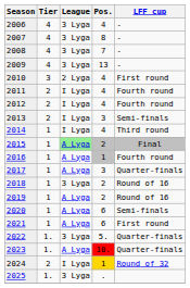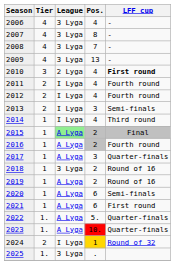 <table class="wikitable" style="font-size:90%;">
 <tr>
 <th>Season</th>
 <th>Tier</th>
 <th>League</th>
 <th>Pos.</th>
 <th><a href='#'>LFF cup</a></th>
 </tr>
 <tr>
 <td style="background:#efefef;">2006</td>
 <td style="text-align:center;">4</td>
 <td>3 Lyga</td>
 <td style="text-align:center; background:bronze;">4</td>
 <td>-</td>
 </tr>
 <tr>
 <td style="background:#efefef;">2007</td>
 <td style="text-align:center;">4</td>
 <td>3 Lyga</td>
 <td style="text-align:center; background:bronze;">8</td>
 <td>-</td>
 </tr>
 <tr>
 <td style="background:#efefef;">2008</td>
 <td style="text-align:center;">4</td>
 <td>3 Lyga</td>
 <td style="text-align:center; background:bronze;">7</td>
 <td>-</td>
 </tr>
 <tr>
 <td style="background:#efefef;">2009</td>
 <td style="text-align:center;">4</td>
 <td>3 Lyga</td>
 <td style="text-align:center; background:bronze;">13</td>
 <td>-</td>
 </tr>
 <tr>
 <td style="background:#efefef;">2010</td>
 <td style="text-align:center;">3</td>
 <td>2 Lyga</td>
 <td style="text-align:center; background:bronze;">4</td>
-<td>First round</td>
+<td><strong>First round</strong></td>
 </tr>
 <tr>
 <td style="background:#efefef;">2011</td>
 <td style="text-align:center;">2</td>
 <td>I Lyga</td>
 <td style="text-align:center; background:bronze;">4</td>
 <td>Fourth round</td>
 </tr>
 <tr>
 <td style="background:#efefef;">2012</td>
 <td style="text-align:center;">2</td>
 <td>I Lyga</td>
 <td style="text-align:center; background:bronze;">4</td>
 <td>Fourth round</td>
 </tr>
 <tr>
 <td style="background:#efefef;">2013</td>
 <td style="text-align:center;">2</td>
 <td>I Lyga</td>
 <td style="text-align:center; background:bronze;">3</td>
 <td>Semi-finals</td>
 </tr>
 <tr>
 <td style="background:#efefef;"><a href='#'>2014</a></td>
 <td style="text-align:center;">1</td>
 <td>I Lyga</td>
 <td style="text-align:center;">4</td>
 <td>Third round</td>
 </tr>
 <tr>
 <td style="background:#efefef;"><a href='#'>2015</a></td>
 <td style="text-align:center;">1</td>
 <td style="background: lightgreen;"><a href='#'>A Lyga</a></td>
 <td style="text-align:center;" bgcolor=silver>2</td>
 <td style="text-align:center;" bgcolor=silver>Final</td>
 </tr>
 <tr>
 <td style="background:#efefef;"><a href='#'>2016</a></td>
 <td style="text-align:center;">1</td>
 <td><a href='#'>A Lyga</a></td>
-<td style="text-align:center;" bgcolor=silver>1</td>
+<td style="text-align:center;" bgcolor=silver>2</td>
 <td>Fourth round</td>
 </tr>
 <tr>
 <td style="background:#efefef;"><a href='#'>2017</a></td>
 <td style="text-align:center;">1</td>
 <td><a href='#'>A Lyga</a></td>
 <td style="text-align:center;">3</td>
 <td>Quarter-finals</td>
 </tr>
 <tr>
 <td style="background:#efefef;"><a href='#'>2018</a></td>
 <td style="text-align:center;">1</td>
 <td>3 Lyga</td>
 <td style="text-align:center;">2</td>
 <td>Round of 16</td>
 </tr>
 <tr>
 <td style="background:#efefef;"><a href='#'>2019</a></td>
 <td style="text-align:center;">1</td>
 <td><a href='#'>A Lyga</a></td>
 <td style="text-align:center;">2</td>
 <td>Round of 16</td>
 </tr>
 <tr>
 <td style="background:#efefef;"><a href='#'>2020</a></td>
 <td style="text-align:center;">1</td>
 <td><a href='#'>A Lyga</a></td>
 <td style="text-align:center;">6</td>
 <td>Semi-finals</td>
 </tr>
 <tr>
 <td style="background:#efefef;"><a href='#'>2021</a></td>
 <td style="text-align:center;">1</td>
 <td><a href='#'>A Lyga</a></td>
 <td style="text-align:center;">6</td>
 <td>First round</td>
 </tr>
 <tr>
 <td style="background:#efefef;"><a href='#'>2022</a></td>
 <td style="text-align:center;">1.</td>
-<td>3 Lyga</td>
+<td><a href='#'>A Lyga</a></td>
 <td style="text-align:center;">5.</td>
 <td>Quarter-finals</td>
 </tr>
 <tr>
 <td style="background:#efefef;"><a href='#'>2023</a></td>
 <td style="text-align:center;">1.</td>
 <td><a href='#'>A Lyga</a></td>
 <td style="text-align:center;" bgcolor=red>10.</td>
 <td>Quarter-finals</td>
 </tr>
 <tr>
 <td style="background:#efefef;">2024</td>
 <td style="text-align:center;">2</td>
 <td>I Lyga</td>
 <td style="text-align:center; background:gold;">1</td>
 <td><a href='#'>Round of 32</a></td>
 </tr>
 <tr>
 <td style="background:#efefef;"><a href='#'>2025</a></td>
 <td style="text-align:center;">1.</td>
 <td>3 Lyga</td>
 <td style="text-align:center;" bgcolor=>.</td>
 <td></td>
 </tr>
 <tr>
 </tr>
 </table>
